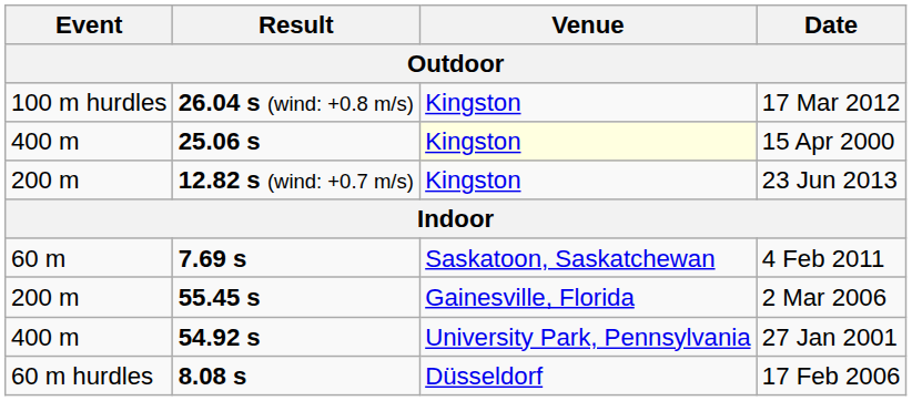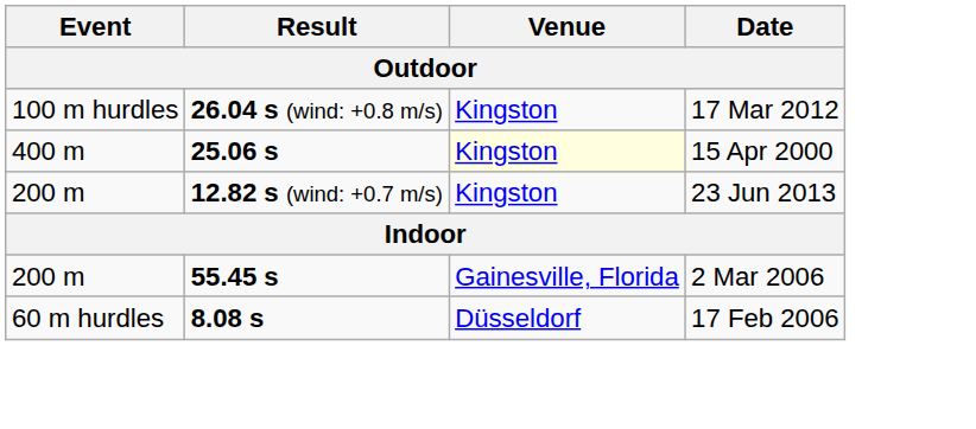 <table class="wikitable" style="border-collapse: collapse; font-size: 95%;">
 <tr>
 <th>Event</th>
 <th>Result</th>
 <th>Venue</th>
 <th>Date</th>
 </tr>
 <tr>
 <th colspan="4">Outdoor</th>
 </tr>
 <tr>
 <td>100 m hurdles</td>
 <td><strong>26.04 s</strong> <small>(wind: +0.8 m/s)</small></td>
 <td> <a href='#'>Kingston</a></td>
 <td>17 Mar 2012</td>
 </tr>
 <tr>
 <td>400 m</td>
 <td><strong>25.06 s</strong></td>
 <td style="background: lightyellow;"> <a href='#'>Kingston</a></td>
 <td>15 Apr 2000</td>
 </tr>
 <tr>
 <td>200 m</td>
 <td><strong>12.82 s</strong> <small>(wind: +0.7 m/s)</small></td>
 <td> <a href='#'>Kingston</a></td>
 <td>23 Jun 2013</td>
 </tr>
 <tr>
 <th colspan="4">Indoor</th>
 </tr>
 <tr>
-<td>60 m</td>
-<td><strong>7.69 s</strong></td>
-<td> <a href='#'>Saskatoon, Saskatchewan</a></td>
-<td>4 Feb 2011</td>
-</tr>
-<tr>
 <td>200 m</td>
 <td><strong>55.45 s</strong></td>
 <td> <a href='#'>Gainesville, Florida</a></td>
 <td>2 Mar 2006</td>
-</tr>
-<tr>
-<td>400 m</td>
-<td><strong>54.92 s</strong></td>
-<td> <a href='#'>University Park, Pennsylvania</a></td>
-<td>27 Jan 2001</td>
 </tr>
 <tr>
 <td>60 m hurdles</td>
 <td><strong>8.08 s</strong></td>
 <td> <a href='#'>Düsseldorf</a></td>
 <td>17 Feb 2006</td>
 </tr>
 </table>
